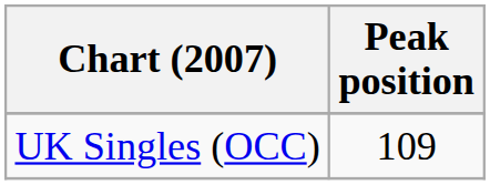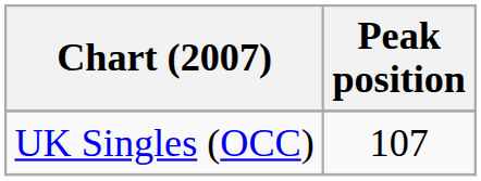 <table class="wikitable sortable">
 <tr>
 <th align="left">Chart (2007)</th>
 <th align="center">Peak<br>position</th>
 </tr>
 <tr>
 </tr>
 <tr>
 </tr>
 <tr>
 </tr>
 <tr>
 <td align="left"><a href='#'>UK Singles</a> (<a href='#'>OCC</a>)</td>
-<td align="center">109</td>
+<td align="center">107</td>
 </tr>
 <tr>
 </tr>
 <tr>
 </tr>
 <tr>
 </tr>
 </table>
